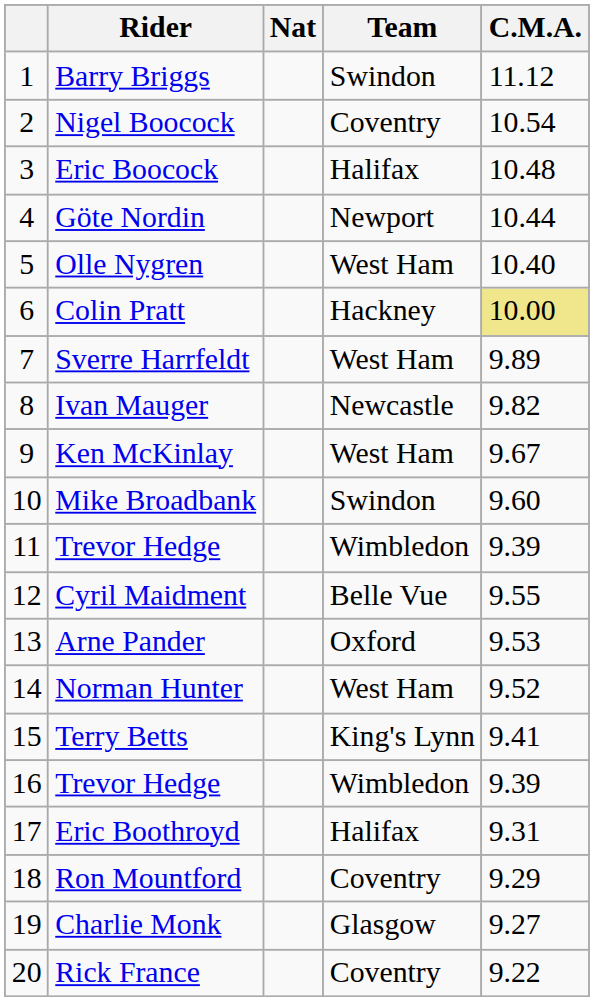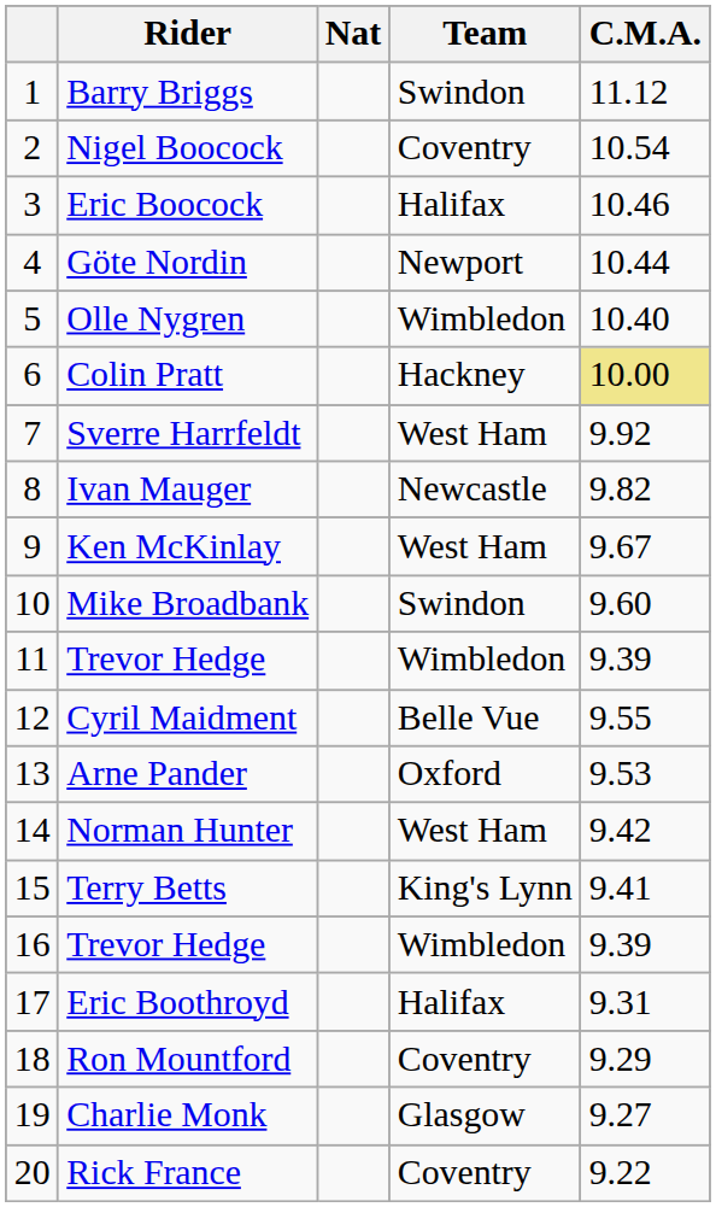 <table class=wikitable>
 <tr>
 <th></th>
 <th>Rider</th>
 <th>Nat</th>
 <th>Team</th>
 <th>C.M.A.</th>
 </tr>
 <tr>
 <td align="center">1</td>
 <td><a href='#'>Barry Briggs</a></td>
 <td></td>
 <td>Swindon</td>
 <td>11.12</td>
 </tr>
 <tr>
 <td align="center">2</td>
 <td><a href='#'>Nigel Boocock</a></td>
 <td></td>
 <td>Coventry</td>
 <td>10.54</td>
 </tr>
 <tr>
 <td align="center">3</td>
 <td><a href='#'>Eric Boocock</a></td>
 <td></td>
 <td>Halifax</td>
-<td>10.48</td>
+<td>10.46</td>
 </tr>
 <tr>
 <td align="center">4</td>
 <td><a href='#'>Göte Nordin</a></td>
 <td></td>
 <td>Newport</td>
 <td>10.44</td>
 </tr>
 <tr>
 <td align="center">5</td>
 <td><a href='#'>Olle Nygren</a></td>
 <td></td>
-<td>West Ham</td>
+<td>Wimbledon</td>
 <td>10.40</td>
 </tr>
 <tr>
 <td align="center">6</td>
 <td><a href='#'>Colin Pratt</a></td>
 <td></td>
 <td>Hackney</td>
 <td style="background: khaki;">10.00</td>
 </tr>
 <tr>
 <td align="center">7</td>
 <td><a href='#'>Sverre Harrfeldt</a></td>
 <td></td>
 <td>West Ham</td>
-<td>9.89</td>
+<td>9.92</td>
 </tr>
 <tr>
 <td align="center">8</td>
 <td><a href='#'>Ivan Mauger</a></td>
 <td></td>
 <td>Newcastle</td>
 <td>9.82</td>
 </tr>
 <tr>
 <td align="center">9</td>
 <td><a href='#'>Ken McKinlay</a></td>
 <td></td>
 <td>West Ham</td>
 <td>9.67</td>
 </tr>
 <tr>
 <td align="center">10</td>
 <td><a href='#'>Mike Broadbank</a></td>
 <td></td>
 <td>Swindon</td>
 <td>9.60</td>
 </tr>
 <tr>
 <td align="center">11</td>
 <td><a href='#'>Trevor Hedge</a></td>
 <td></td>
 <td>Wimbledon</td>
 <td>9.39</td>
 </tr>
 <tr>
 <td align="center">12</td>
 <td><a href='#'>Cyril Maidment</a></td>
 <td></td>
 <td>Belle Vue</td>
 <td>9.55</td>
 </tr>
 <tr>
 <td align="center">13</td>
 <td><a href='#'>Arne Pander</a></td>
 <td></td>
 <td>Oxford</td>
 <td>9.53</td>
 </tr>
 <tr>
 <td align="center">14</td>
 <td><a href='#'>Norman Hunter</a></td>
 <td></td>
 <td>West Ham</td>
-<td>9.52</td>
+<td>9.42</td>
 </tr>
 <tr>
 <td align="center">15</td>
 <td><a href='#'>Terry Betts</a></td>
 <td></td>
 <td>King's Lynn</td>
 <td>9.41</td>
 </tr>
 <tr>
 <td align="center">16</td>
 <td><a href='#'>Trevor Hedge</a></td>
 <td></td>
 <td>Wimbledon</td>
 <td>9.39</td>
 </tr>
 <tr>
 <td align="center">17</td>
 <td><a href='#'>Eric Boothroyd</a></td>
 <td></td>
 <td>Halifax</td>
 <td>9.31</td>
 </tr>
 <tr>
 <td align="center">18</td>
 <td><a href='#'>Ron Mountford</a></td>
 <td></td>
 <td>Coventry</td>
 <td>9.29</td>
 </tr>
 <tr>
 <td align="center">19</td>
 <td><a href='#'>Charlie Monk</a></td>
 <td></td>
 <td>Glasgow</td>
 <td>9.27</td>
 </tr>
 <tr>
 <td align="center">20</td>
 <td><a href='#'>Rick France</a></td>
 <td></td>
 <td>Coventry</td>
 <td>9.22</td>
 </tr>
 </table>
